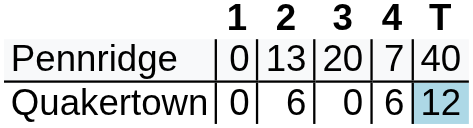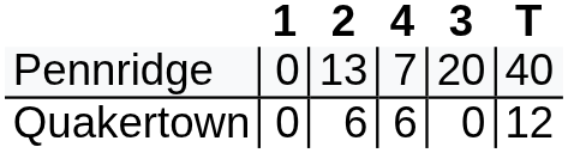 <table style="border-collapse: collapse;">
 <tr>
 <th style="text-align: left;"></th>
 <th style="text-align: center; padding: 0px 3px 0px 3px; width:12px;">1</th>
 <th style="text-align: center; padding: 0px 3px 0px 3px; width:12px;">2</th>
+<th style="text-align: center; padding: 0px 3px 0px 3px; width:12px;">4</th>
 <th style="text-align: center; padding: 0px 3px 0px 3px; width:12px;">3</th>
-<th style="text-align: center; padding: 0px 3px 0px 3px; width:12px;">4</th>
 <th style="text-align: center; padding: 0px 3px 0px 3px; width:12px;">T</th>
 </tr>
 <tr>
 <td style="background: #f8f9fa; text-align: left; border-bottom: 1px solid black; padding: 0px 3px 0px 3px;">Pennridge</td>
 <td style="background: #f8f9fa; border-left: 1px solid black; border-bottom: 1px solid black; text-align: right; padding: 0px 3px 0px 3px;">0</td>
 <td style="background: #f8f9fa; border-left: 1px solid black; border-bottom: 1px solid black; text-align: right; padding: 0px 3px 0px 3px;">13</td>
+<td style="background: #f8f9fa; border-left: 1px solid black; border-bottom: 1px solid black; text-align: right; padding: 0px 3px 0px 3px;">7</td>
 <td style="background: #f8f9fa; border-left: 1px solid black; border-bottom: 1px solid black; text-align: right; padding: 0px 3px 0px 3px;">20</td>
-<td style="background: #f8f9fa; border-left: 1px solid black; border-bottom: 1px solid black; text-align: right; padding: 0px 3px 0px 3px;">7</td>
 <td style="background: #f8f9fa; border-left: 1px solid black; border-bottom: 1px solid black; text-align: right; padding: 0px 3px 0px 3px;">40</td>
 </tr>
 <tr>
 <td style="text-align: left; padding: 0px 3px 0px 3px;">Quakertown</td>
 <td style="border-left: 1px solid black; text-align: right; padding: 0px 3px 0px 3px;">0</td>
 <td style="border-left: 1px solid black; text-align: right; padding: 0px 3px 0px 3px;">6</td>
+<td style="border-left: 1px solid black; text-align: right; padding: 0px 3px 0px 3px;">6</td>
 <td style="border-left: 1px solid black; text-align: right; padding: 0px 3px 0px 3px;">0</td>
-<td style="border-left: 1px solid black; text-align: right; padding: 0px 3px 0px 3px;">6</td>
-<td style="background: lightblue; border-left: 1px solid black; text-align: right; padding: 0px 3px 0px 3px;">12</td>
+<td style="border-left: 1px solid black; text-align: right; padding: 0px 3px 0px 3px;">12</td>
 </tr>
 </table>
